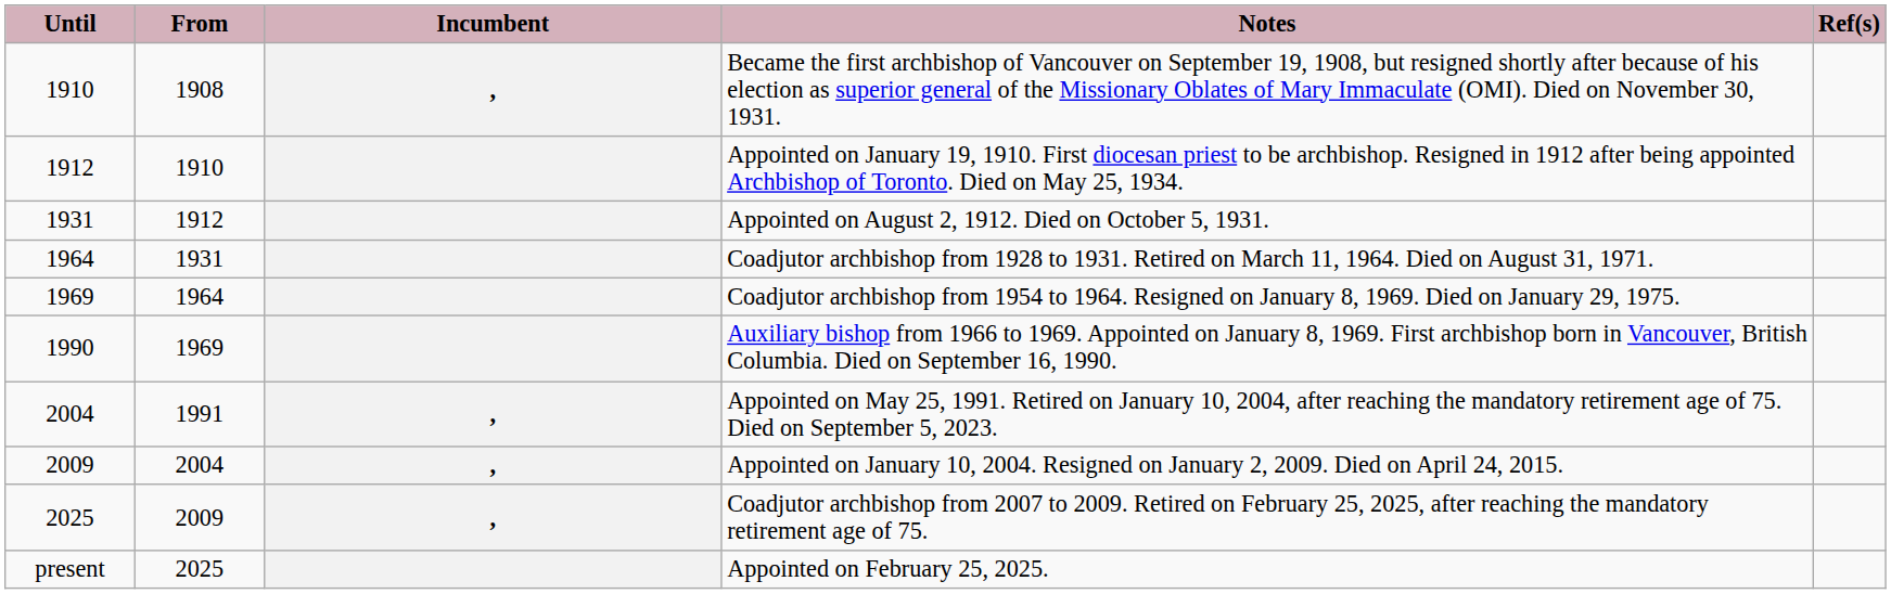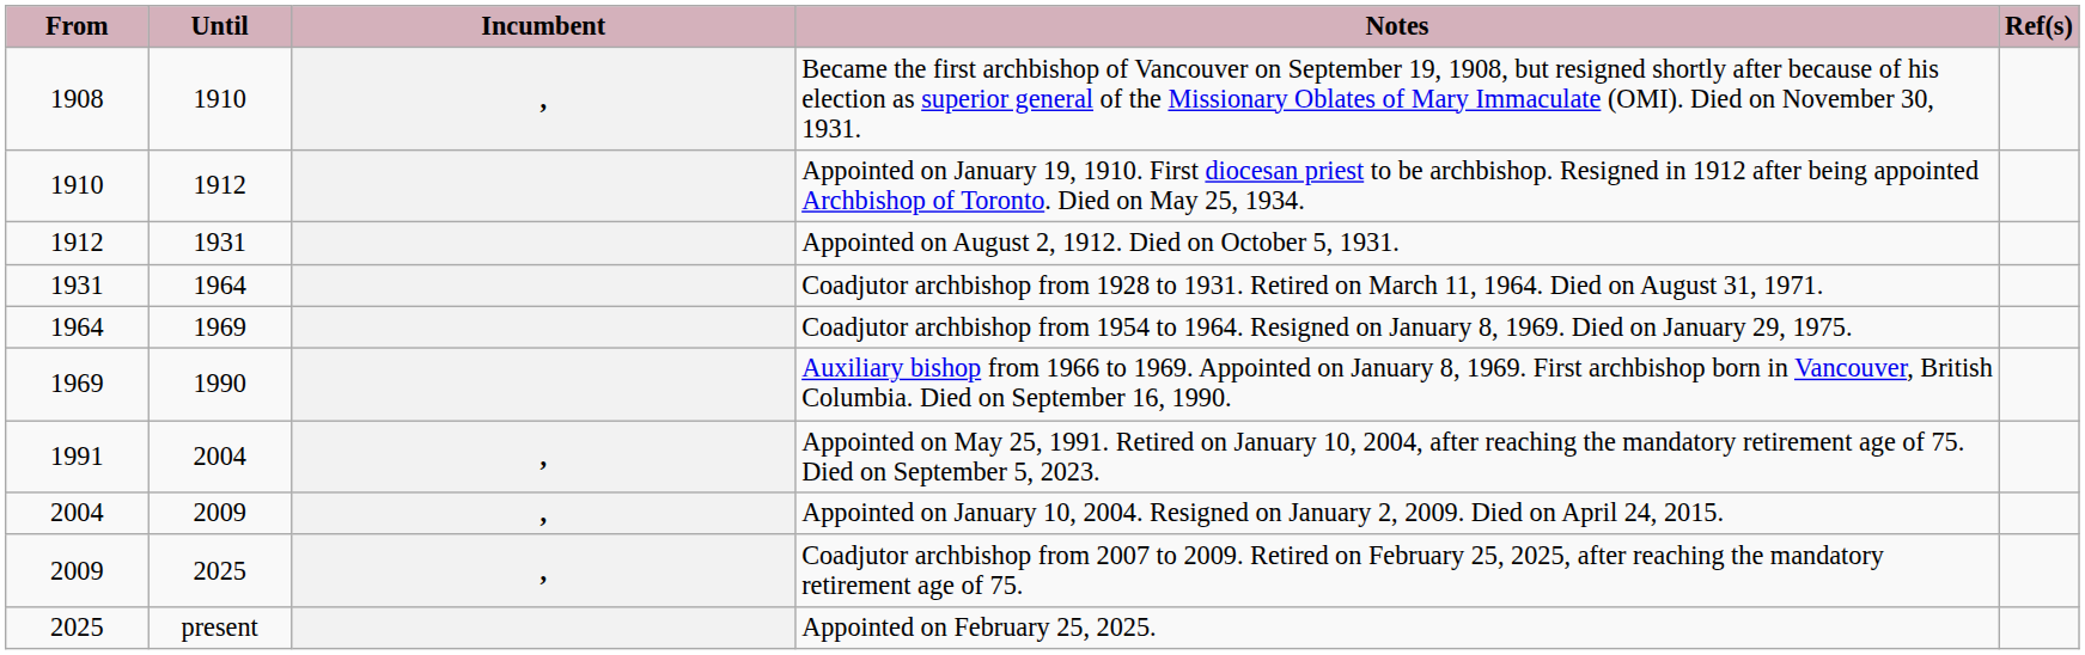 <table class="wikitable sortable plainrowheaders" style="text-align:center;">
 <tr>
+<th scope="col" style="background-color: #D4B1BB; width: 7%">From</th>
 <th scope="col" style="background-color: #D4B1BB; width: 7%">Until</th>
-<th scope="col" style="background-color: #D4B1BB; width: 7%">From</th>
 <th scope="col" style="background-color: #D4B1BB; width: 25%">Incumbent</th>
 <th scope="col" style="background-color: #D4B1BB; width: 60%" class="unsortable">Notes</th>
 <th scope="col" style="background-color: #D4B1BB" class="unsortable">Ref(s)</th>
 </tr>
 <tr>
+<td>1908</td>
 <td>1910</td>
-<td>1908</td>
 <th scope="row">, </th>
 <td style="text-align:left">Became the first archbishop of Vancouver on September 19, 1908, but resigned shortly after because of his election as <a href='#'>superior general</a> of the <a href='#'>Missionary Oblates of Mary Immaculate</a> (OMI).  Died on November 30, 1931.</td>
 <td></td>
 </tr>
 <tr>
+<td>1910</td>
 <td>1912</td>
-<td>1910</td>
 <th scope="row"></th>
 <td style="text-align:left">Appointed on January 19, 1910.  First <a href='#'>diocesan priest</a> to be archbishop.  Resigned in 1912 after being appointed <a href='#'>Archbishop of Toronto</a>.  Died on May 25, 1934.</td>
 <td></td>
 </tr>
 <tr>
+<td>1912</td>
 <td>1931</td>
-<td>1912</td>
 <th scope="row"></th>
 <td style="text-align:left">Appointed on August 2, 1912.  Died on October 5, 1931.</td>
 <td></td>
 </tr>
 <tr>
+<td>1931</td>
 <td>1964</td>
-<td>1931</td>
 <th scope="row"></th>
 <td style="text-align:left">Coadjutor archbishop from 1928 to 1931.  Retired on March 11, 1964.  Died on August 31, 1971.</td>
 <td></td>
 </tr>
 <tr>
+<td>1964</td>
 <td>1969</td>
-<td>1964</td>
 <th scope="row"></th>
 <td style="text-align:left">Coadjutor archbishop from 1954 to 1964.  Resigned on January 8, 1969.  Died on January 29, 1975.</td>
 <td></td>
 </tr>
 <tr>
+<td>1969</td>
 <td>1990</td>
-<td>1969</td>
 <th scope="row"></th>
 <td style="text-align:left"><a href='#'>Auxiliary bishop</a> from 1966 to 1969.  Appointed on January 8, 1969.  First archbishop born in <a href='#'>Vancouver</a>, British Columbia.  Died on September 16, 1990.</td>
 <td></td>
 </tr>
 <tr>
+<td>1991</td>
 <td>2004</td>
-<td>1991</td>
 <th scope="row">, </th>
 <td style="text-align:left">Appointed on May 25, 1991.  Retired on January 10, 2004, after reaching the mandatory retirement age of 75.  Died on September 5, 2023.</td>
 <td></td>
 </tr>
 <tr>
+<td>2004</td>
 <td>2009</td>
-<td>2004</td>
 <th scope="row">, </th>
 <td style="text-align:left">Appointed on January 10, 2004.  Resigned on January 2, 2009.  Died on April 24, 2015.</td>
 <td></td>
 </tr>
 <tr>
+<td>2009</td>
 <td>2025</td>
-<td>2009</td>
 <th scope="row">, </th>
 <td style="text-align:left">Coadjutor archbishop from 2007 to 2009.  Retired on February 25, 2025, after reaching the mandatory retirement age of 75.</td>
 <td></td>
 </tr>
 <tr>
+<td>2025</td>
 <td>present</td>
-<td>2025</td>
 <th scope="row"></th>
 <td style="text-align:left">Appointed on February 25, 2025.</td>
 <td></td>
 </tr>
 </table>
